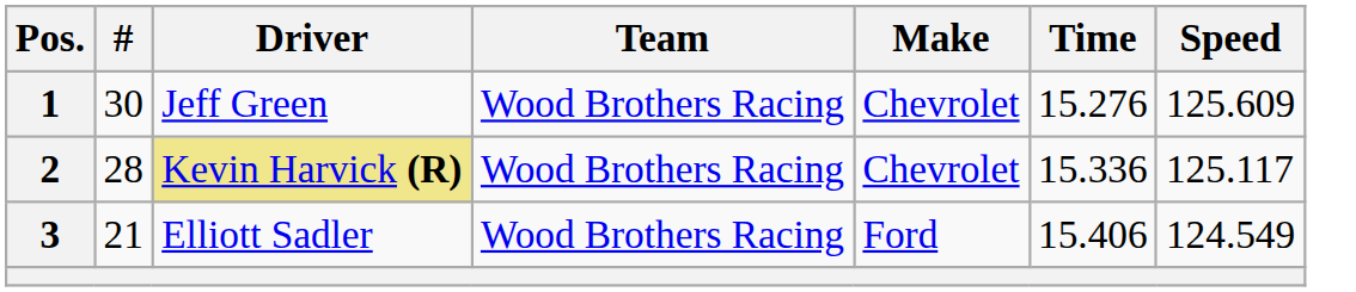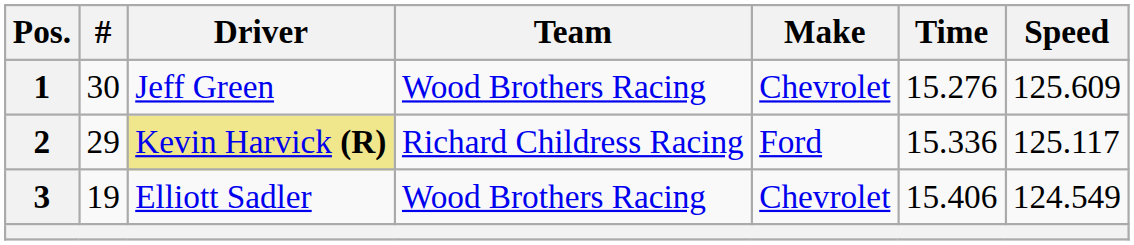 <table class="wikitable" style="font-size:95%">
 <tr>
 <th>Pos.</th>
 <th>#</th>
 <th>Driver</th>
 <th>Team</th>
 <th>Make</th>
 <th>Time</th>
 <th>Speed</th>
 </tr>
 <tr>
 <th>1</th>
 <td>30</td>
 <td><a href='#'>Jeff Green</a></td>
 <td><a href='#'>Wood Brothers Racing</a></td>
 <td><a href='#'>Chevrolet</a></td>
 <td>15.276</td>
 <td>125.609</td>
 </tr>
 <tr>
 <th>2</th>
-<td>28</td>
+<td>29</td>
 <td style="background: khaki;"><a href='#'>Kevin Harvick</a> <strong>(R)</strong></td>
-<td><a href='#'>Wood Brothers Racing</a></td>
-<td><a href='#'>Chevrolet</a></td>
+<td><a href='#'>Richard Childress Racing</a></td>
+<td><a href='#'>Ford</a></td>
 <td>15.336</td>
 <td>125.117</td>
 </tr>
 <tr>
 <th>3</th>
-<td>21</td>
+<td>19</td>
 <td><a href='#'>Elliott Sadler</a></td>
 <td><a href='#'>Wood Brothers Racing</a></td>
-<td><a href='#'>Ford</a></td>
+<td><a href='#'>Chevrolet</a></td>
 <td>15.406</td>
 <td>124.549</td>
 </tr>
 <tr>
 <th colspan="7"></th>
 </tr>
 </table>
